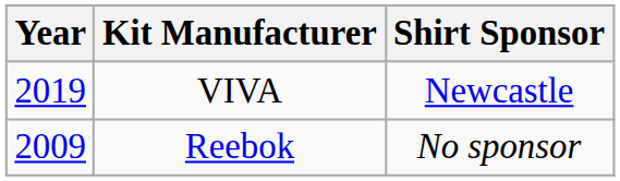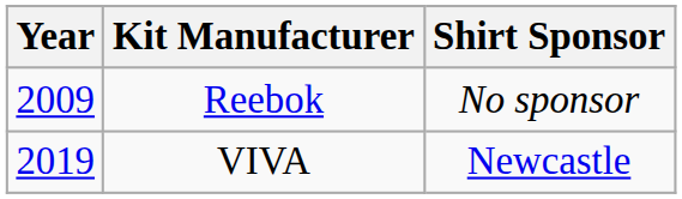 <table class="wikitable" style=text-align:center;margin-left:1em;">
 <tr>
 <th>Year</th>
 <th>Kit Manufacturer</th>
 <th>Shirt Sponsor</th>
 </tr>
 <tr>
+<td><a href='#'>2009</a></td>
+<td><a href='#'>Reebok</a></td>
+<td><em>No sponsor</em></td>
+</tr>
+<tr>
 <td><a href='#'>2019</a></td>
 <td>VIVA</td>
 <td><a href='#'>Newcastle</a></td>
 </tr>
-<tr>
-<td><a href='#'>2009</a></td>
-<td><a href='#'>Reebok</a></td>
-<td><em>No sponsor</em></td>
-</tr>
 </table>
